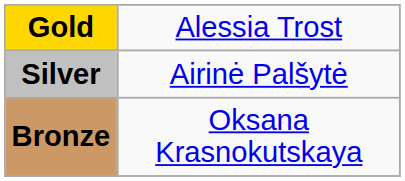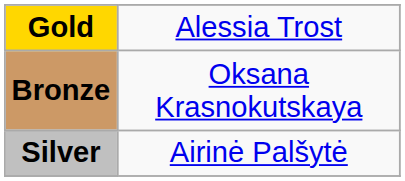 <table class="wikitable" style="text-align:center; " width="35%">
 <tr>
 <td bgcolor="gold"><strong>Gold</strong></td>
 <td><a href='#'>Alessia Trost</a><br>  <small><em></em></small></td>
 </tr>
 <tr>
+<td bgcolor="CC9966"><strong>Bronze</strong></td>
+<td><a href='#'>Oksana Krasnokutskaya</a><br>  <small><em></em></small></td>
+</tr>
+<tr>
 <td bgcolor="silver"><strong>Silver</strong></td>
 <td><a href='#'>Airinė Palšytė</a><br>  <small><em></em></small></td>
 </tr>
-<tr>
-<td bgcolor="CC9966"><strong>Bronze</strong></td>
-<td><a href='#'>Oksana Krasnokutskaya</a><br>  <small><em></em></small></td>
-</tr>
 </table>
